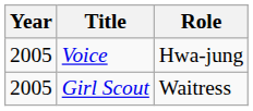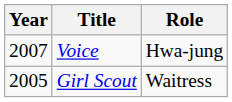 <table class="wikitable">
 <tr>
 <th>Year</th>
 <th>Title</th>
 <th>Role</th>
 </tr>
 <tr>
-<td>2005</td>
+<td>2007</td>
 <td><em><a href='#'>Voice</a></em></td>
 <td>Hwa-jung</td>
 </tr>
 <tr>
 <td>2005</td>
 <td><em><a href='#'>Girl Scout</a></em></td>
 <td>Waitress</td>
 </tr>
 </table>
